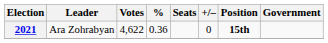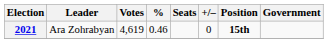 <table class="wikitable" style="text-align: center;">
 <tr>
 <th>Election</th>
 <th>Leader</th>
 <th>Votes</th>
 <th>%</th>
 <th>Seats</th>
 <th>+/–</th>
 <th>Position</th>
 <th>Government</th>
 </tr>
 <tr>
 <th rowspan="1"><a href='#'>2021</a></th>
 <td rowspan="1">Ara Zohrabyan</td>
-<td rowspan="1">4,622</td>
-<td rowspan="1">0.36</td>
+<td rowspan="1">4,619</td>
+<td rowspan="1">0.46</td>
 <td rowspan="1"></td>
 <td rowspan="1"> 0</td>
 <td rowspan="1"><strong> 15th</strong></td>
 <td></td>
 </tr>
 <tr>
 </tr>
 </table>
